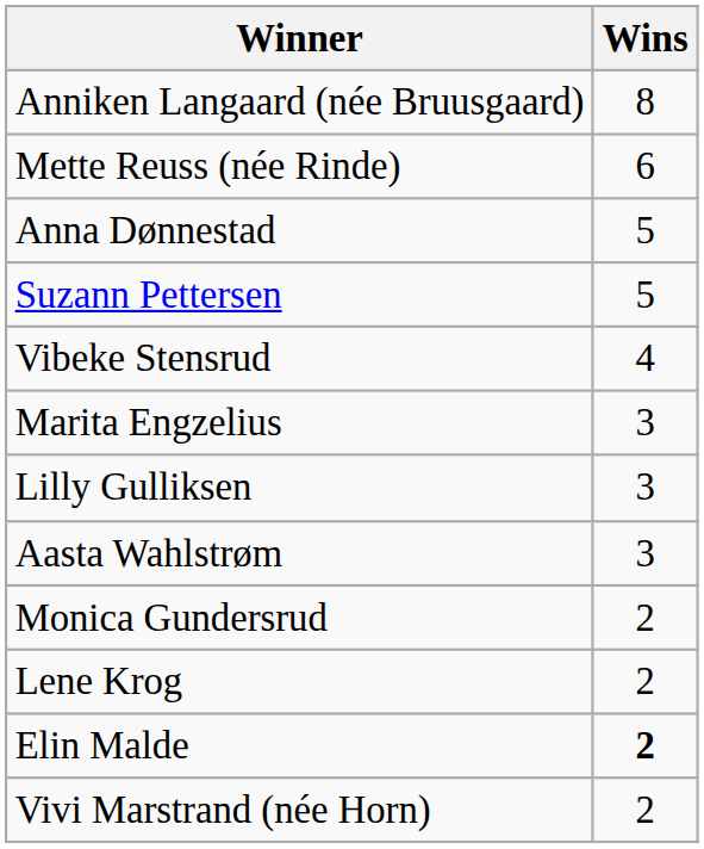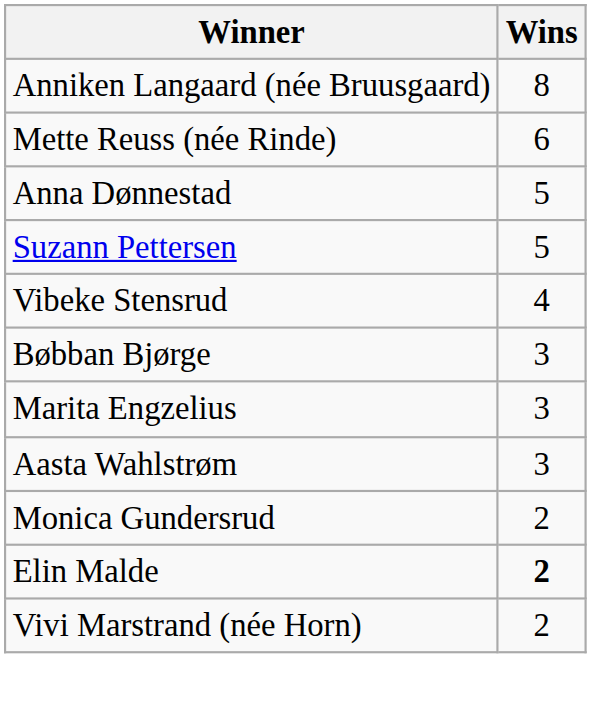 <table class="wikitable" style="font-size:95%;">
 <tr>
 <th>Winner</th>
 <th>Wins</th>
 </tr>
 <tr>
 <td>Anniken Langaard (née Bruusgaard)</td>
 <td align=center>8</td>
 </tr>
 <tr>
 <td>Mette Reuss (née Rinde)</td>
 <td align=center>6</td>
 </tr>
 <tr>
 <td>Anna Dønnestad</td>
 <td align=center>5</td>
 </tr>
 <tr>
 <td><a href='#'>Suzann Pettersen</a></td>
 <td align=center>5</td>
 </tr>
 <tr>
 <td>Vibeke Stensrud</td>
 <td align=center>4</td>
 </tr>
 <tr>
-<td>Marita Engzelius</td>
+<td>Bøbban Bjørge</td>
 <td align=center>3</td>
 </tr>
 <tr>
-<td>Lilly Gulliksen</td>
+<td>Marita Engzelius</td>
 <td align=center>3</td>
 </tr>
 <tr>
 <td>Aasta Wahlstrøm</td>
 <td align=center>3</td>
 </tr>
 <tr>
 <td>Monica Gundersrud</td>
 <td align=center>2</td>
 </tr>
 <tr>
-<td>Lene Krog</td>
-<td align=center>2</td>
-</tr>
-<tr>
 <td>Elin Malde</td>
 <td align=center><strong>2</strong></td>
 </tr>
 <tr>
 <td>Vivi Marstrand (née Horn)</td>
 <td align=center>2</td>
 </tr>
 </table>
